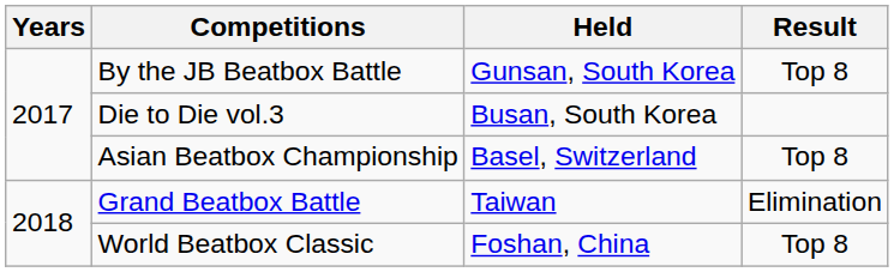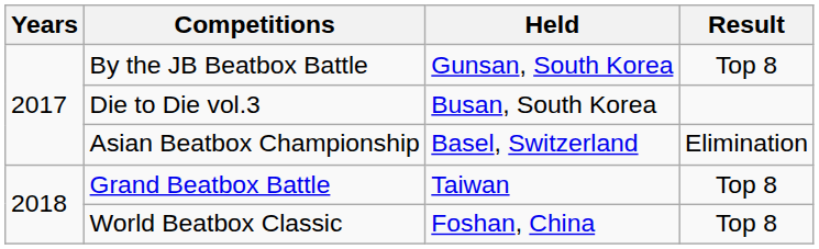 <table class="wikitable">
 <tr>
 <th>Years</th>
 <th>Competitions</th>
 <th>Held</th>
 <th>Result</th>
 </tr>
 <tr>
 <td rowspan="3">2017</td>
 <td>By the JB Beatbox Battle</td>
 <td><a href='#'>Gunsan</a>, <a href='#'>South Korea</a></td>
 <td style="text-align:center">Top 8</td>
 </tr>
 <tr>
 <td>Die to Die vol.3</td>
 <td><a href='#'>Busan</a>, South Korea</td>
 <td></td>
 </tr>
 <tr>
 <td>Asian Beatbox Championship</td>
 <td><a href='#'>Basel</a>, <a href='#'>Switzerland</a></td>
-<td style="text-align:center">Top 8</td>
+<td>Elimination</td>
 </tr>
 <tr>
 <td rowspan="2">2018</td>
 <td><a href='#'>Grand Beatbox Battle</a></td>
 <td><a href='#'>Taiwan</a></td>
-<td>Elimination</td>
+<td style="text-align:center">Top 8</td>
 </tr>
 <tr>
 <td>World Beatbox Classic</td>
 <td><a href='#'>Foshan</a>, <a href='#'>China</a></td>
 <td style="text-align:center">Top 8</td>
 </tr>
 </table>
